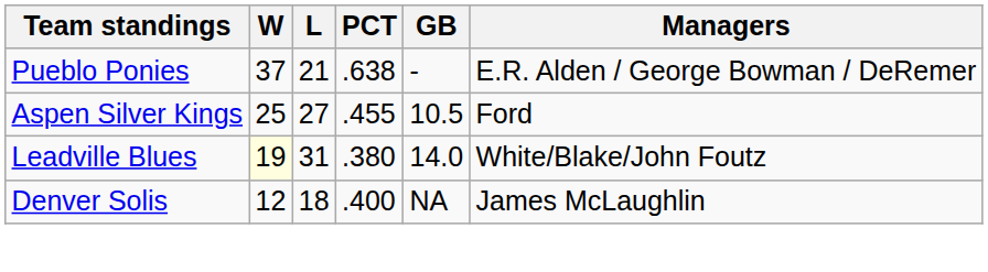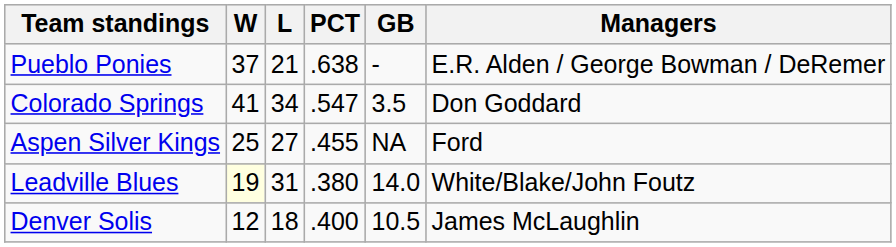 <table class="wikitable">
 <tr>
 <th>Team standings</th>
 <th>W</th>
 <th>L</th>
 <th>PCT</th>
 <th>GB</th>
 <th>Managers</th>
 </tr>
 <tr>
 <td><a href='#'>Pueblo Ponies</a></td>
 <td>37</td>
 <td>21</td>
 <td>.638</td>
 <td>-</td>
 <td>E.R. Alden / George Bowman / DeRemer</td>
 </tr>
 <tr>
+<td><a href='#'>Colorado Springs</a></td>
+<td>41</td>
+<td>34</td>
+<td>.547</td>
+<td>3.5</td>
+<td>Don Goddard</td>
+</tr>
+<tr>
 <td><a href='#'>Aspen Silver Kings</a></td>
 <td>25</td>
 <td>27</td>
 <td>.455</td>
-<td>10.5</td>
+<td>NA</td>
 <td>Ford</td>
 </tr>
 <tr>
 <td><a href='#'>Leadville Blues</a></td>
 <td style="background: lightyellow;">19</td>
 <td>31</td>
 <td>.380</td>
 <td>14.0</td>
 <td>White/Blake/John Foutz</td>
 </tr>
 <tr>
 <td><a href='#'>Denver Solis</a></td>
 <td>12</td>
 <td>18</td>
 <td>.400</td>
-<td>NA</td>
+<td>10.5</td>
 <td>James McLaughlin</td>
 </tr>
 </table>
